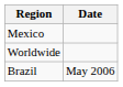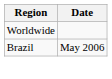 <table class="wikitable">
 <tr>
 <th>Region</th>
 <th>Date</th>
-</tr>
-<tr>
-<td>Mexico</td>
-<td></td>
 </tr>
 <tr>
 <td>Worldwide</td>
 <td></td>
 </tr>
 <tr>
 <td>Brazil </td>
 <td>May 2006</td>
 </tr>
 </table>
